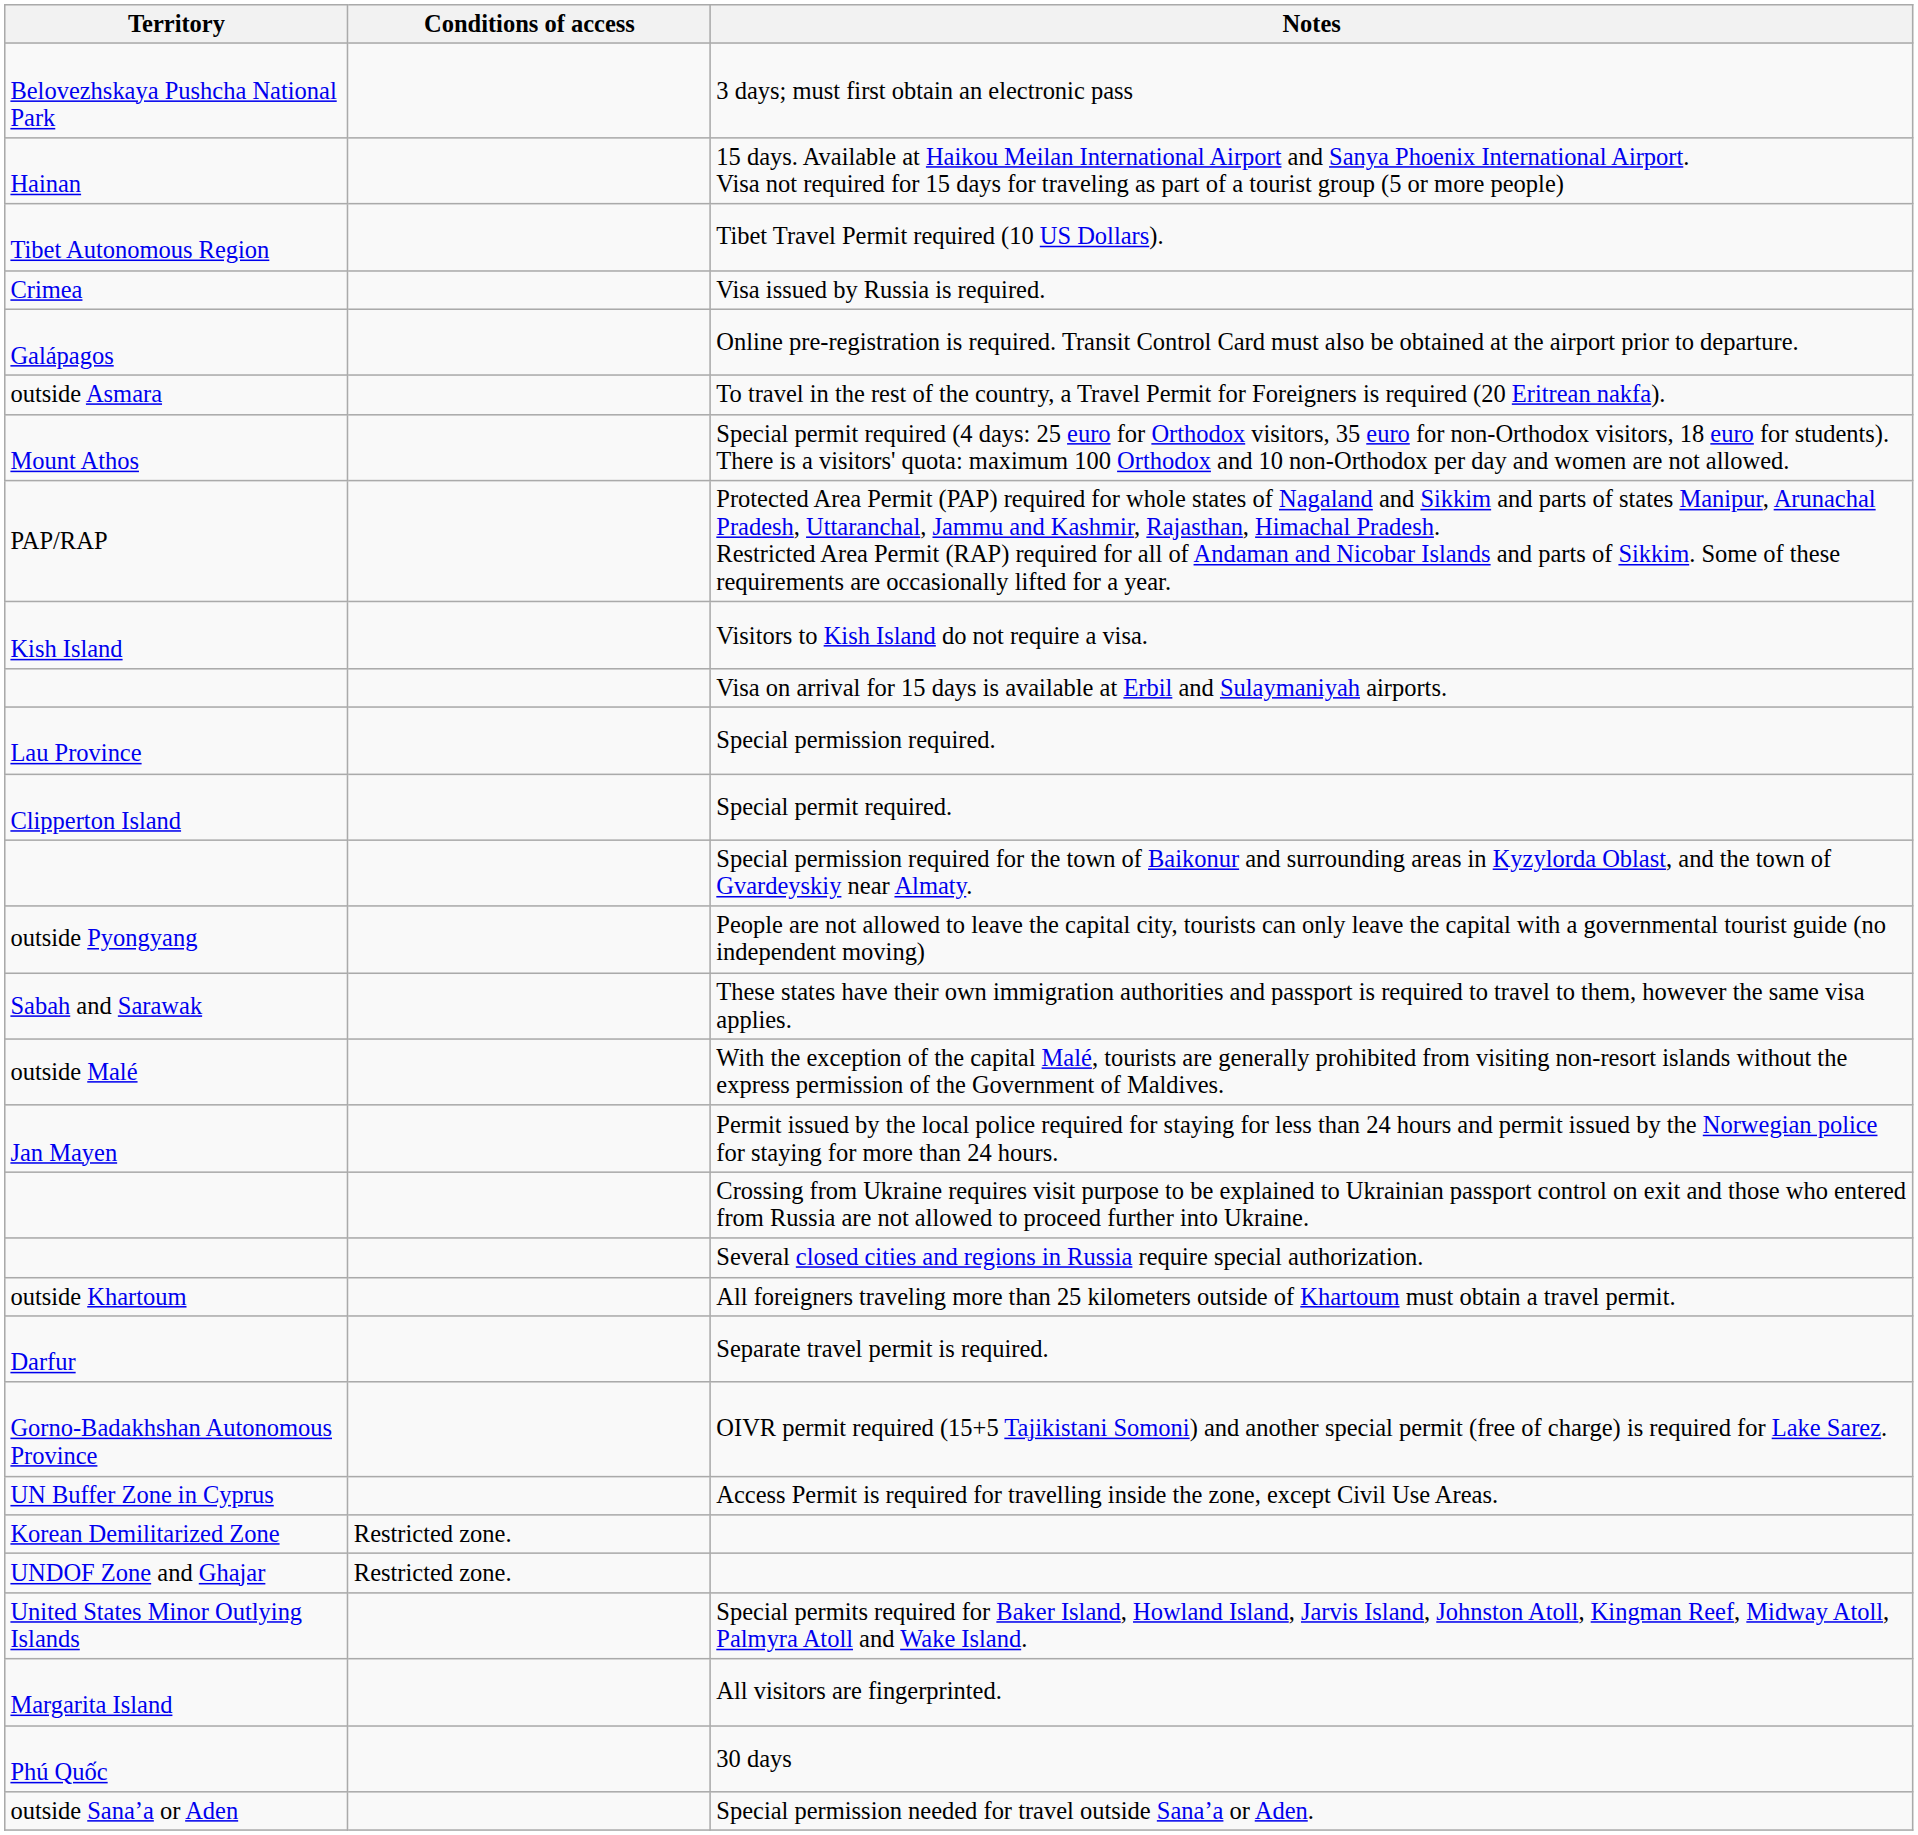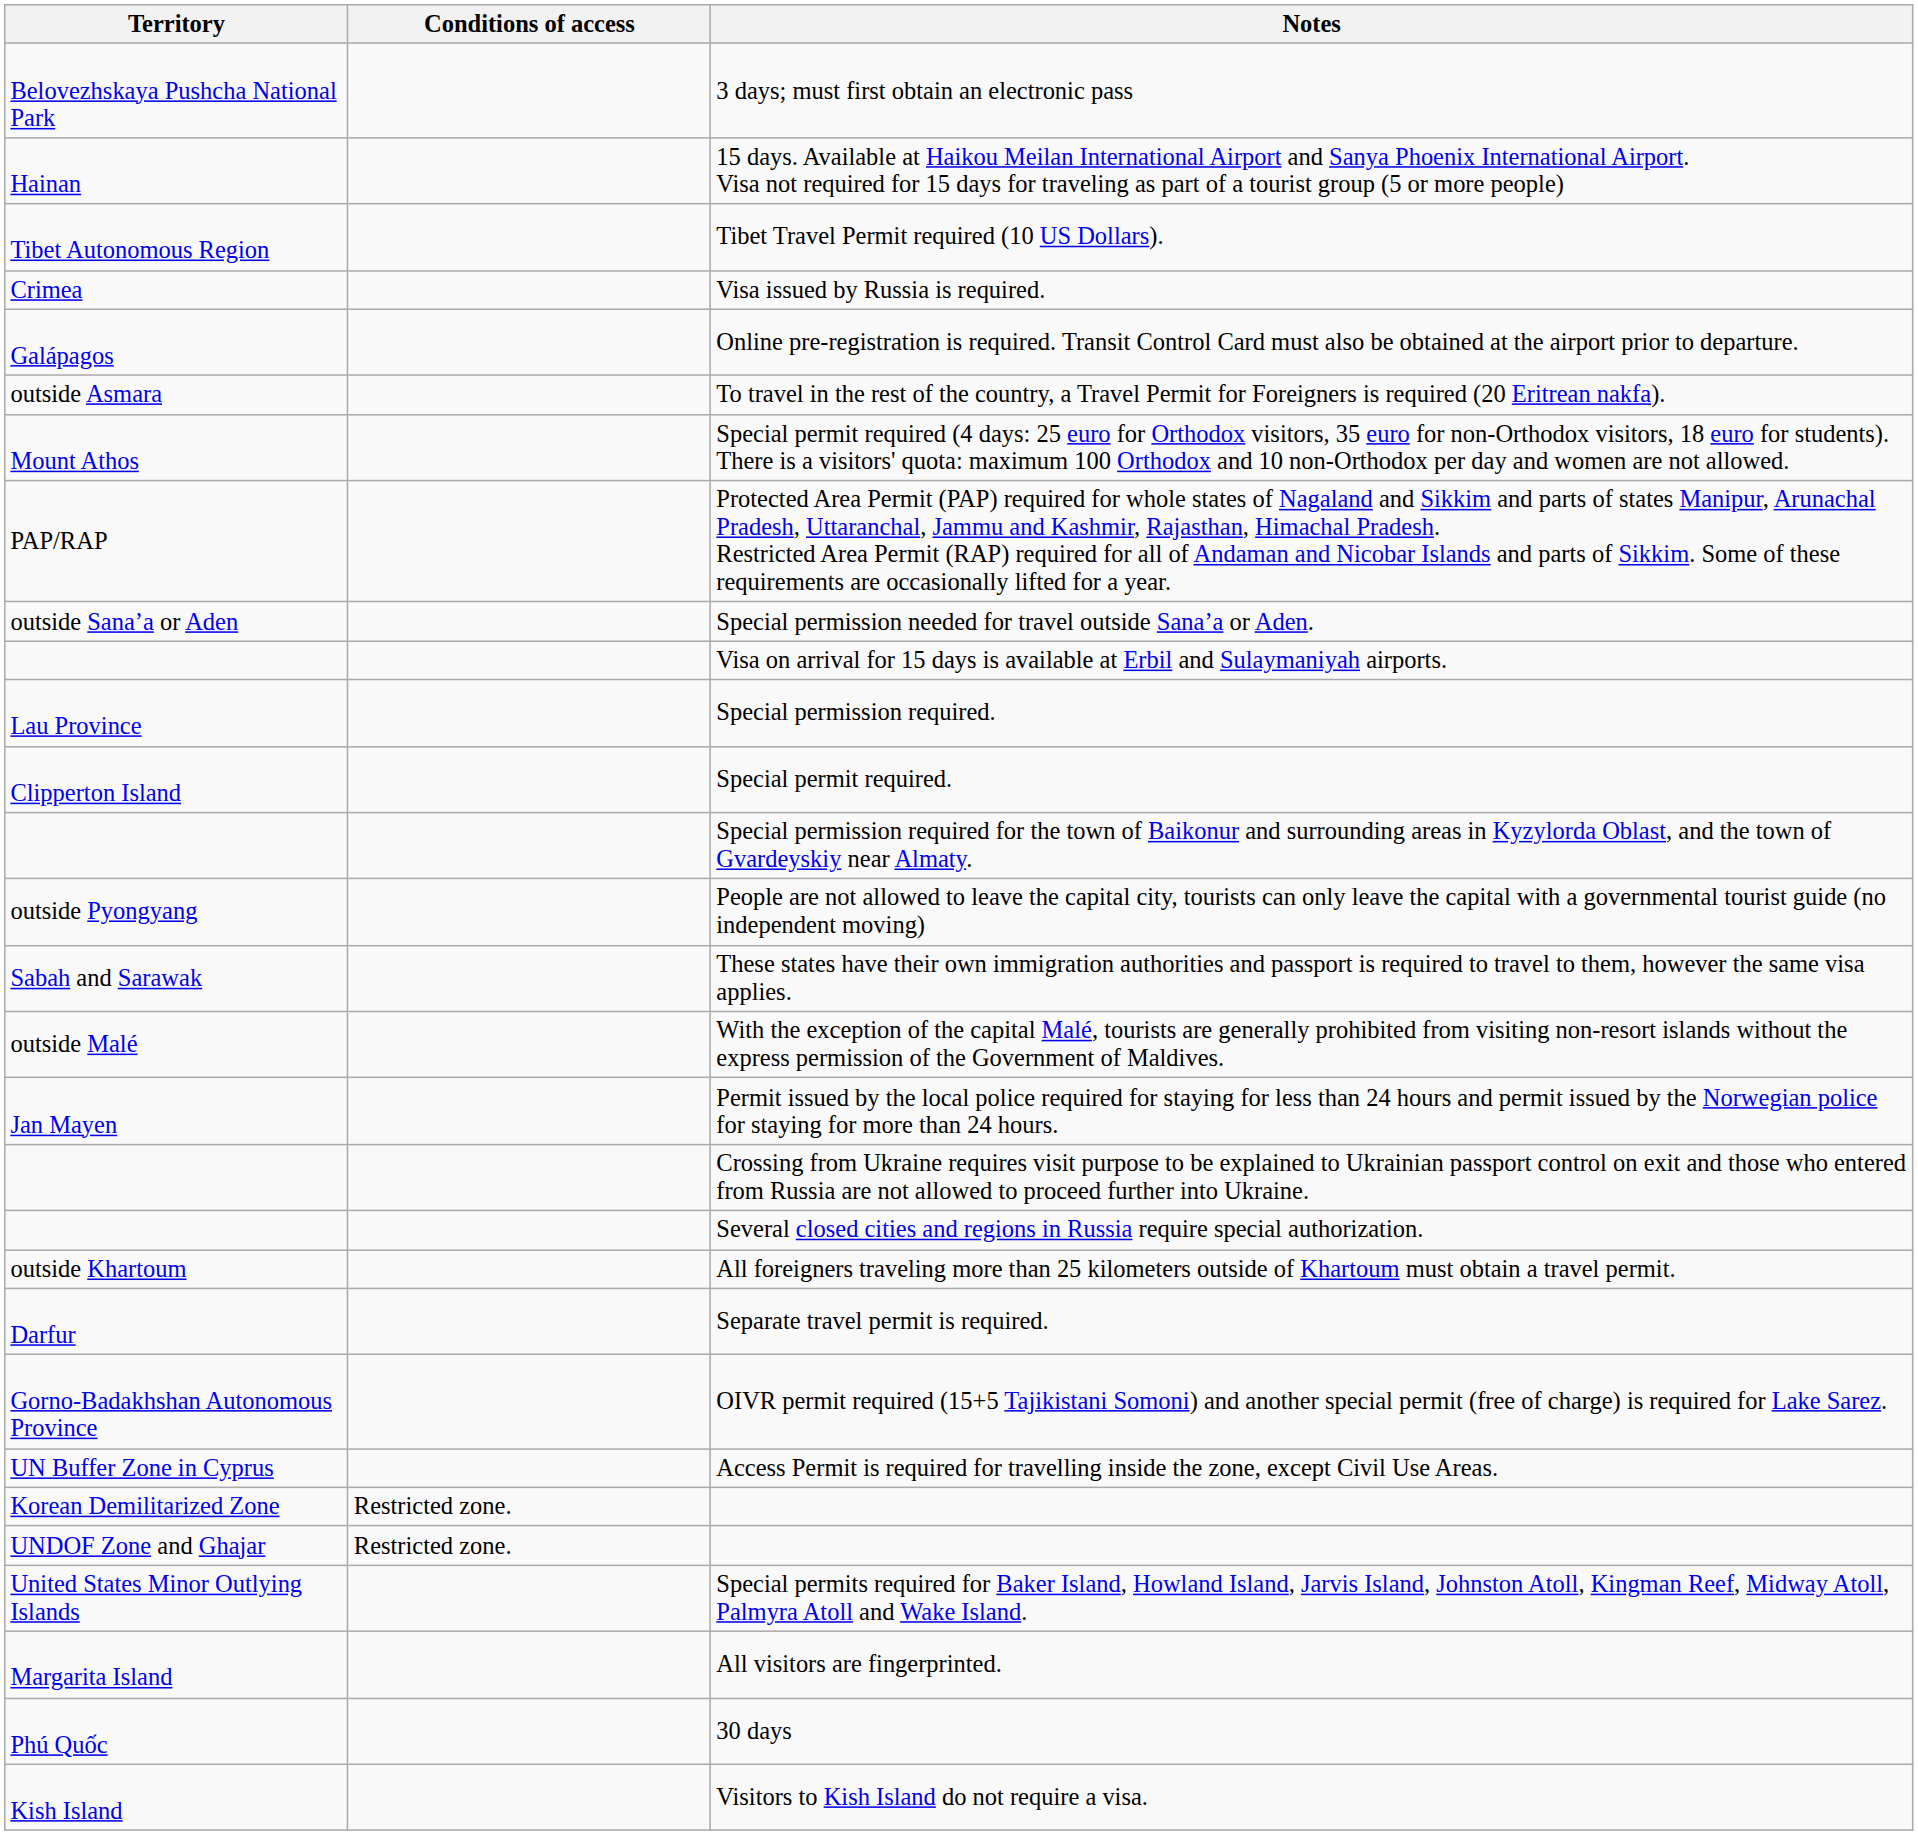 <table class="wikitable" style="text-align: left; table-layout: fixed; ">
 <tr>
 <th style="width:18%;">Territory</th>
 <th style="width:19%;">Conditions of access</th>
 <th>Notes</th>
 </tr>
 <tr>
 <td><br> <a href='#'>Belovezhskaya Pushcha National Park</a></td>
 <td></td>
 <td>3 days; must first obtain an electronic pass</td>
 </tr>
 <tr>
 <td><br>  <a href='#'>Hainan</a></td>
 <td></td>
 <td>15 days. Available at <a href='#'>Haikou Meilan International Airport</a> and <a href='#'>Sanya Phoenix International Airport</a>.<br>Visa not required for 15 days for traveling as part of a tourist group (5 or more people)</td>
 </tr>
 <tr>
 <td><br> <a href='#'>Tibet Autonomous Region</a></td>
 <td></td>
 <td>Tibet Travel Permit required (10 <a href='#'>US Dollars</a>).</td>
 </tr>
 <tr>
 <td> <a href='#'>Crimea</a></td>
 <td></td>
 <td>Visa issued by Russia is required.</td>
 </tr>
 <tr>
 <td><br>  <a href='#'>Galápagos</a></td>
 <td></td>
 <td>Online pre-registration is required. Transit Control Card must also be obtained at the airport prior to departure.</td>
 </tr>
 <tr>
 <td> outside <a href='#'>Asmara</a></td>
 <td></td>
 <td>To travel in the rest of the country, a Travel Permit for Foreigners is required (20 <a href='#'>Eritrean nakfa</a>).</td>
 </tr>
 <tr>
 <td><br>  <a href='#'>Mount Athos</a></td>
 <td></td>
 <td>Special permit required (4 days: 25 <a href='#'>euro</a> for <a href='#'>Orthodox</a> visitors, 35 <a href='#'>euro</a> for non-Orthodox visitors, 18 <a href='#'>euro</a> for students). There is a visitors' quota: maximum 100 <a href='#'>Orthodox</a> and 10 non-Orthodox per day and women are not allowed.</td>
 </tr>
 <tr>
 <td> PAP/RAP</td>
 <td></td>
 <td>Protected Area Permit (PAP) required for whole states of <a href='#'>Nagaland</a> and <a href='#'>Sikkim</a> and parts of states <a href='#'>Manipur</a>, <a href='#'>Arunachal Pradesh</a>, <a href='#'>Uttaranchal</a>, <a href='#'>Jammu and Kashmir</a>, <a href='#'>Rajasthan</a>, <a href='#'>Himachal Pradesh</a>.<br>Restricted Area Permit (RAP) required for all of <a href='#'>Andaman and Nicobar Islands</a> and parts of <a href='#'>Sikkim</a>. Some of these requirements are occasionally lifted for a year.</td>
 </tr>
 <tr>
-<td><br> <a href='#'>Kish Island</a></td>
+<td> outside <a href='#'>Sana’a</a> or <a href='#'>Aden</a></td>
 <td></td>
-<td>Visitors to <a href='#'>Kish Island</a> do not require a visa.</td>
+<td>Special permission needed for travel outside <a href='#'>Sana’a</a> or <a href='#'>Aden</a>.</td>
 </tr>
 <tr>
 <td></td>
 <td></td>
 <td>Visa on arrival for 15 days is available at <a href='#'>Erbil</a> and <a href='#'>Sulaymaniyah</a> airports.</td>
 </tr>
 <tr>
 <td><br> <a href='#'>Lau Province</a></td>
 <td></td>
 <td>Special permission required.</td>
 </tr>
 <tr>
 <td><br> <a href='#'>Clipperton Island</a></td>
 <td></td>
 <td>Special permit required.</td>
 </tr>
 <tr>
 <td></td>
 <td></td>
 <td>Special permission required for the town of <a href='#'>Baikonur</a> and surrounding areas in <a href='#'>Kyzylorda Oblast</a>, and the town of <a href='#'>Gvardeyskiy</a> near <a href='#'>Almaty</a>.</td>
 </tr>
 <tr>
 <td> outside <a href='#'>Pyongyang</a></td>
 <td></td>
 <td>People are not allowed to leave the capital city, tourists can only leave the capital with a governmental tourist guide (no independent moving)</td>
 </tr>
 <tr>
 <td> <a href='#'>Sabah</a> and <a href='#'>Sarawak</a></td>
 <td></td>
 <td>These states have their own immigration authorities and passport is required to travel to them, however the same visa applies.</td>
 </tr>
 <tr>
 <td> outside <a href='#'>Malé</a></td>
 <td></td>
 <td>With the exception of the capital <a href='#'>Malé</a>, tourists are generally prohibited from visiting non-resort islands without the express permission of the Government of Maldives.</td>
 </tr>
 <tr>
 <td><br> <a href='#'>Jan Mayen</a></td>
 <td></td>
 <td>Permit issued by the local police required for staying for less than 24 hours and permit issued by the <a href='#'>Norwegian police</a> for staying for more than 24 hours.</td>
 </tr>
 <tr>
 <td></td>
 <td></td>
 <td>Crossing from Ukraine requires visit purpose to be explained to Ukrainian passport control on exit and those who entered from Russia are not allowed to proceed further into Ukraine.</td>
 </tr>
 <tr>
 <td></td>
 <td></td>
 <td>Several <a href='#'>closed cities and regions in Russia</a> require special authorization.</td>
 </tr>
 <tr>
 <td> outside <a href='#'>Khartoum</a></td>
 <td></td>
 <td>All foreigners traveling more than 25 kilometers outside of <a href='#'>Khartoum</a> must obtain a travel permit.</td>
 </tr>
 <tr>
 <td><br> <a href='#'>Darfur</a></td>
 <td></td>
 <td>Separate travel permit is required.</td>
 </tr>
 <tr>
 <td><br> <a href='#'>Gorno-Badakhshan Autonomous Province</a></td>
 <td></td>
 <td>OIVR permit required (15+5 <a href='#'>Tajikistani Somoni</a>) and another special permit (free of charge) is required for <a href='#'>Lake Sarez</a>.</td>
 </tr>
 <tr>
 <td> <a href='#'>UN Buffer Zone in Cyprus</a></td>
 <td></td>
 <td>Access Permit is required for travelling inside the zone, except Civil Use Areas.</td>
 </tr>
 <tr>
 <td> <a href='#'>Korean Demilitarized Zone</a></td>
 <td>Restricted zone.</td>
 <td></td>
 </tr>
 <tr>
 <td> <a href='#'>UNDOF Zone</a> and <a href='#'>Ghajar</a></td>
 <td>Restricted zone.</td>
 <td></td>
 </tr>
 <tr>
 <td> <a href='#'>United States Minor Outlying Islands</a></td>
 <td></td>
 <td>Special permits required for <a href='#'>Baker Island</a>, <a href='#'>Howland Island</a>, <a href='#'>Jarvis Island</a>, <a href='#'>Johnston Atoll</a>, <a href='#'>Kingman Reef</a>, <a href='#'>Midway Atoll</a>, <a href='#'>Palmyra Atoll</a> and <a href='#'>Wake Island</a>.</td>
 </tr>
 <tr>
 <td><br> <a href='#'>Margarita Island</a></td>
 <td></td>
 <td>All visitors are fingerprinted.</td>
 </tr>
 <tr>
 <td><br> <a href='#'>Phú Quốc</a></td>
 <td></td>
 <td>30 days</td>
 </tr>
 <tr>
-<td> outside <a href='#'>Sana’a</a> or <a href='#'>Aden</a></td>
+<td><br> <a href='#'>Kish Island</a></td>
 <td></td>
-<td>Special permission needed for travel outside <a href='#'>Sana’a</a> or <a href='#'>Aden</a>.</td>
+<td>Visitors to <a href='#'>Kish Island</a> do not require a visa.</td>
 </tr>
 </table>
